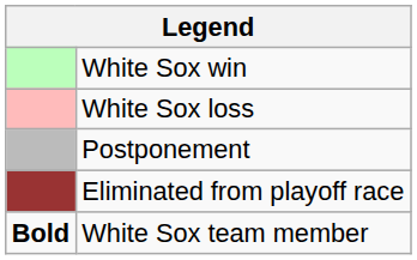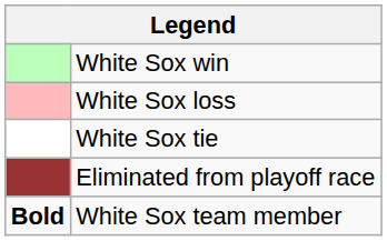 <table class="wikitable" style="font-size:90%">
 <tr>
 <th colspan="2">Legend</th>
 </tr>
 <tr>
 <td style="background:#bfb;"> </td>
 <td>White Sox win</td>
 </tr>
 <tr>
 <td style="background:#fbb;"> </td>
 <td>White Sox loss</td>
 </tr>
 <tr>
-<td style="background:#bbb;"> </td>
-<td>Postponement</td>
+<td style="background:#fff;"> </td>
+<td>White Sox tie</td>
 </tr>
 <tr>
 <td style="background:#933;"> </td>
 <td>Eliminated from playoff race</td>
 </tr>
 <tr>
 <td><strong>Bold</strong></td>
 <td>White Sox team member</td>
 </tr>
 </table>
